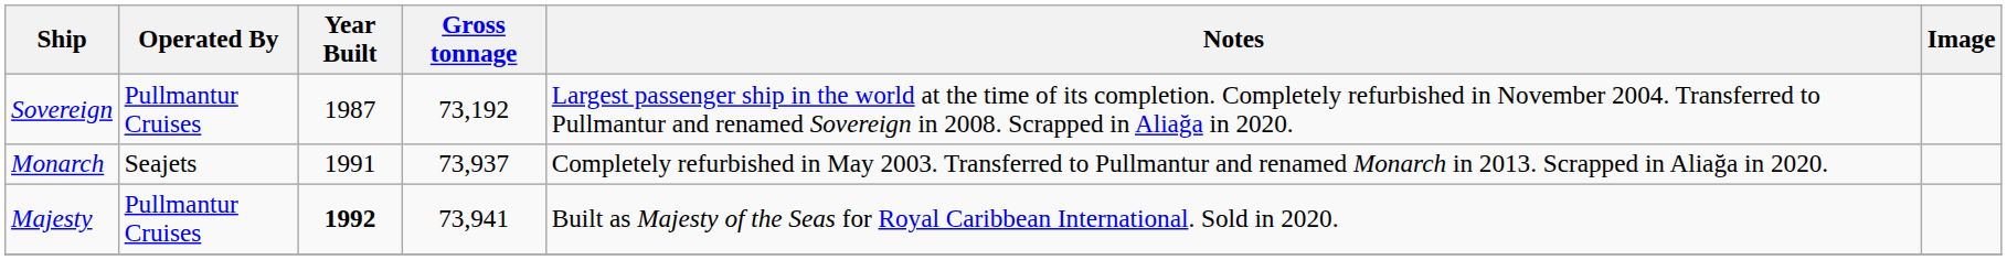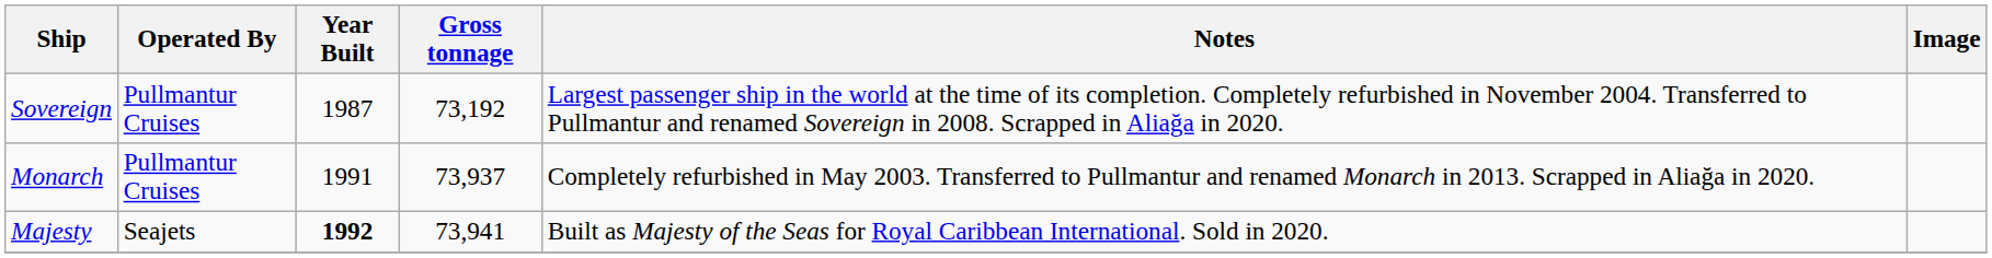 <table class="wikitable sortable">
 <tr>
 <th>Ship</th>
 <th>Operated By</th>
 <th>Year Built</th>
 <th><a href='#'>Gross tonnage</a></th>
 <th>Notes</th>
 <th>Image</th>
 </tr>
 <tr>
 <td><a href='#'><em>Sovereign</em></a></td>
 <td><a href='#'>Pullmantur Cruises</a></td>
 <td style="text-align:Center;">1987</td>
 <td style="text-align:center;">73,192</td>
 <td><a href='#'>Largest passenger ship in the world</a> at the time of its completion. Completely refurbished in November 2004. Transferred to Pullmantur and renamed <em>Sovereign</em> in 2008. Scrapped in <a href='#'>Aliağa</a> in 2020.</td>
 <td></td>
 </tr>
 <tr>
 <td><a href='#'><em>Monarch</em></a></td>
-<td>Seajets</td>
+<td><a href='#'>Pullmantur Cruises</a></td>
 <td style="text-align:Center;">1991</td>
 <td style="text-align:center;">73,937</td>
 <td>Completely refurbished in May 2003. Transferred to Pullmantur and renamed <em>Monarch</em> in 2013. Scrapped in Aliağa in 2020.</td>
 <td></td>
 </tr>
 <tr>
 <td><em><a href='#'>Majesty</a></em></td>
-<td><a href='#'>Pullmantur Cruises</a></td>
+<td>Seajets</td>
 <td style="text-align:Center;"><strong>1992</strong></td>
 <td style="text-align:center;">73,941</td>
 <td>Built as <em>Majesty of the Seas</em> for <a href='#'>Royal Caribbean International</a>. Sold in 2020.</td>
 <td></td>
 </tr>
 <tr>
 </tr>
 </table>
